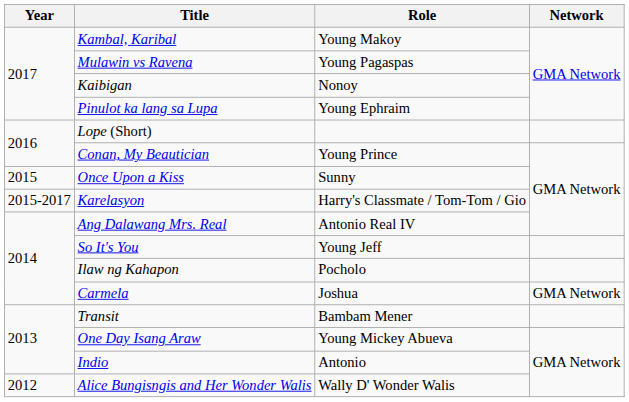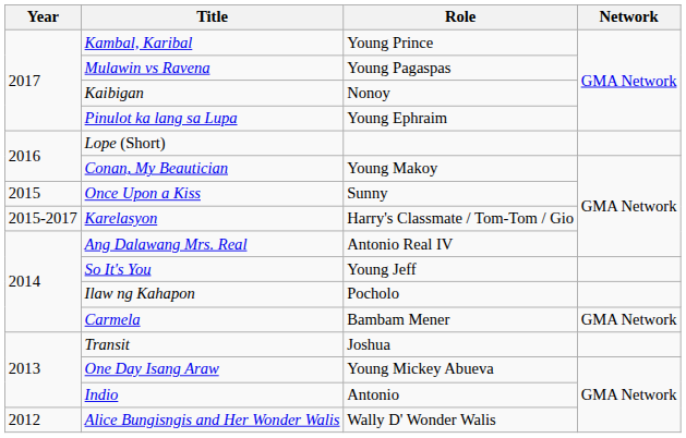 <table class="wikitable">
 <tr>
 <th>Year</th>
 <th>Title</th>
 <th>Role</th>
 <th>Network</th>
 </tr>
 <tr>
 <td rowspan="4">2017</td>
 <td><em><a href='#'>Kambal, Karibal</a></em></td>
-<td>Young Makoy</td>
+<td>Young Prince</td>
 <td rowspan="4"><a href='#'>GMA Network</a></td>
 </tr>
 <tr>
 <td><em><a href='#'>Mulawin vs Ravena</a></em></td>
 <td>Young Pagaspas</td>
 </tr>
 <tr>
 <td><em>Kaibigan</em></td>
 <td>Nonoy</td>
 </tr>
 <tr>
 <td><em><a href='#'>Pinulot ka lang sa Lupa</a></em></td>
 <td>Young Ephraim</td>
 </tr>
 <tr>
 <td rowspan="2">2016</td>
 <td><em>Lope</em> (Short)</td>
 <td></td>
 <td></td>
 </tr>
 <tr>
 <td><em><a href='#'>Conan, My Beautician</a></em></td>
-<td>Young Prince</td>
+<td>Young Makoy</td>
 <td rowspan="4">GMA Network</td>
 </tr>
 <tr>
 <td>2015</td>
 <td><em><a href='#'>Once Upon a Kiss</a></em></td>
 <td>Sunny</td>
 </tr>
 <tr>
 <td>2015-2017</td>
 <td><em><a href='#'>Karelasyon</a></em></td>
 <td>Harry's Classmate / Tom-Tom / Gio</td>
 </tr>
 <tr>
 <td rowspan="4">2014</td>
 <td><em><a href='#'>Ang Dalawang Mrs. Real</a></em></td>
 <td>Antonio Real IV</td>
 </tr>
 <tr>
 <td><em><a href='#'>So It's You</a></em></td>
 <td>Young Jeff</td>
 <td></td>
 </tr>
 <tr>
 <td><em>Ilaw ng Kahapon</em></td>
 <td>Pocholo</td>
 <td></td>
 </tr>
 <tr>
 <td><a href='#'><em>Carmela</em></a></td>
-<td>Joshua</td>
+<td>Bambam Mener</td>
 <td>GMA Network</td>
 </tr>
 <tr>
 <td rowspan="3">2013</td>
 <td><em>Transit</em></td>
-<td>Bambam Mener</td>
+<td>Joshua</td>
 <td></td>
 </tr>
 <tr>
 <td><em><a href='#'>One Day Isang Araw</a></em></td>
 <td>Young Mickey Abueva</td>
 <td rowspan="3">GMA Network</td>
 </tr>
 <tr>
 <td><em><a href='#'>Indio</a></em></td>
 <td>Antonio</td>
 </tr>
 <tr>
 <td>2012</td>
 <td><em><a href='#'>Alice Bungisngis and Her Wonder Walis</a></em></td>
 <td>Wally D' Wonder Walis</td>
 </tr>
 </table>
